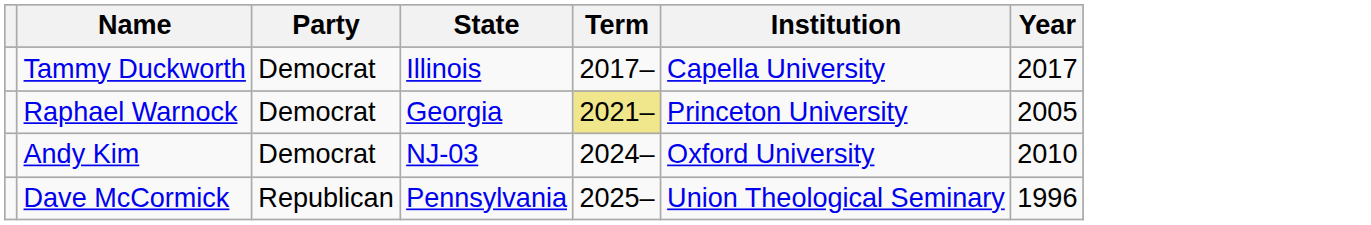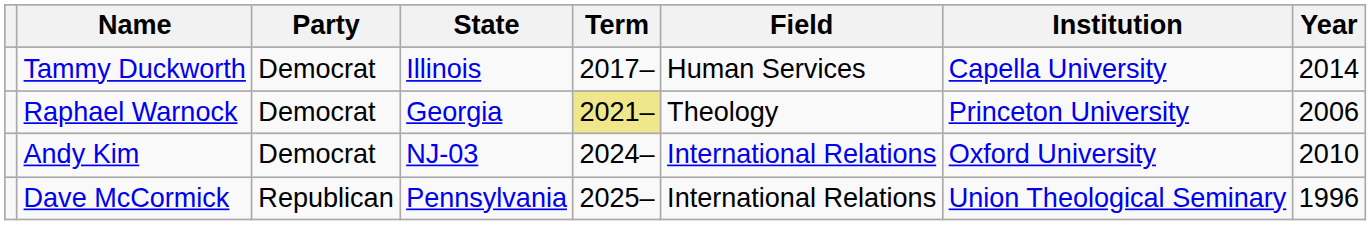 <table class="wikitable sortable">
 <tr>
 <th></th>
 <th>Name</th>
 <th>Party</th>
 <th>State</th>
 <th>Term</th>
+<th>Field</th>
 <th>Institution</th>
 <th>Year</th>
 </tr>
 <tr>
 <td></td>
 <td><a href='#'>Tammy Duckworth</a></td>
 <td>Democrat</td>
 <td><a href='#'>Illinois</a></td>
 <td>2017–</td>
+<td>Human Services</td>
 <td><a href='#'>Capella University</a></td>
-<td>2017</td>
+<td>2014</td>
 </tr>
 <tr>
 <td></td>
 <td><a href='#'>Raphael Warnock</a></td>
 <td>Democrat</td>
 <td><a href='#'>Georgia</a></td>
 <td style="background: khaki;">2021–</td>
+<td>Theology</td>
 <td><a href='#'>Princeton University</a></td>
-<td>2005</td>
+<td>2006</td>
 </tr>
 <tr>
 <td></td>
 <td><a href='#'>Andy Kim</a></td>
 <td>Democrat</td>
 <td><a href='#'>NJ-03</a></td>
 <td>2024–</td>
+<td><a href='#'>International Relations</a></td>
 <td><a href='#'>Oxford University</a></td>
 <td>2010</td>
 </tr>
 <tr>
 <td></td>
 <td><a href='#'>Dave McCormick</a></td>
 <td>Republican</td>
 <td><a href='#'>Pennsylvania</a></td>
 <td>2025–</td>
+<td>International Relations</td>
 <td><a href='#'>Union Theological Seminary</a></td>
 <td>1996</td>
 </tr>
 </table>
